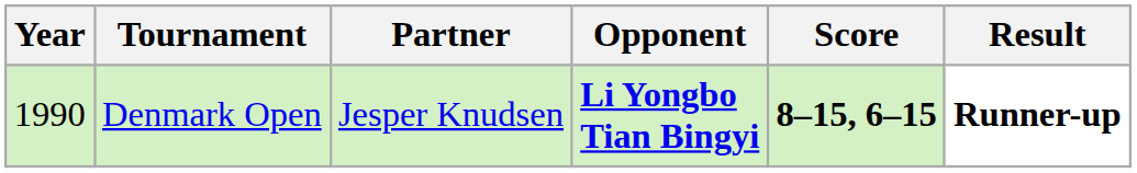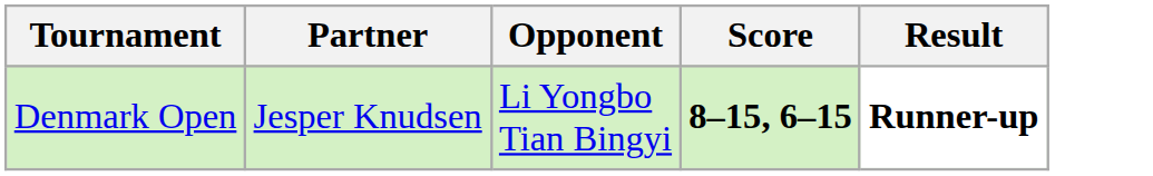 <table class="sortable wikitable" style="font-size: 90%;">
 <tr>
-<th>Year</th>
 <th>Tournament</th>
 <th>Partner</th>
 <th>Opponent</th>
 <th>Score</th>
 <th>Result</th>
 </tr>
 <tr style="background:#D4F1C5">
-<td align="center">1990</td>
 <td align="left"><a href='#'>Denmark Open</a></td>
 <td align="left"> <a href='#'>Jesper Knudsen</a></td>
-<td align="left"><strong> <a href='#'>Li Yongbo</a><br> <a href='#'>Tian Bingyi</a></strong></td>
+<td align="left"> <a href='#'>Li Yongbo</a><br> <a href='#'>Tian Bingyi</a></td>
 <td align="left"><strong>8–15, 6–15</strong></td>
 <td style="text-align:left; background:white"> <strong>Runner-up</strong></td>
 </tr>
 </table>
